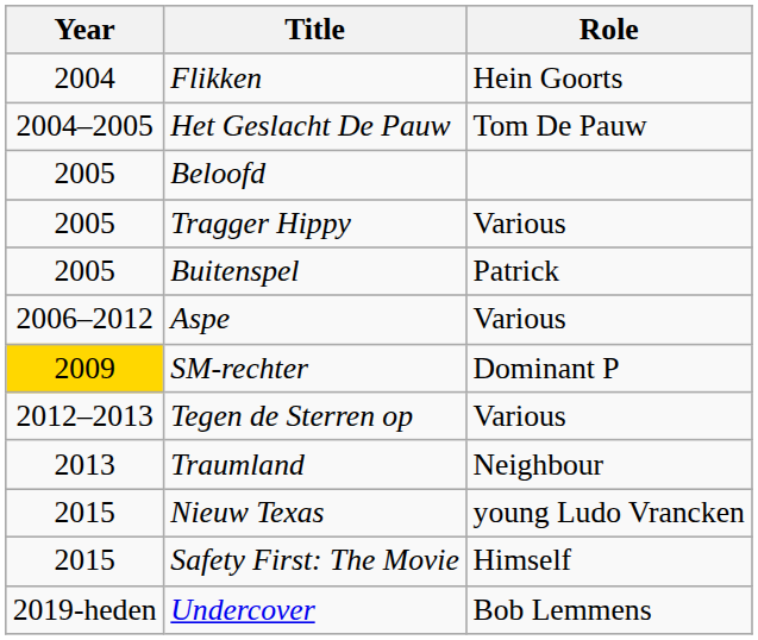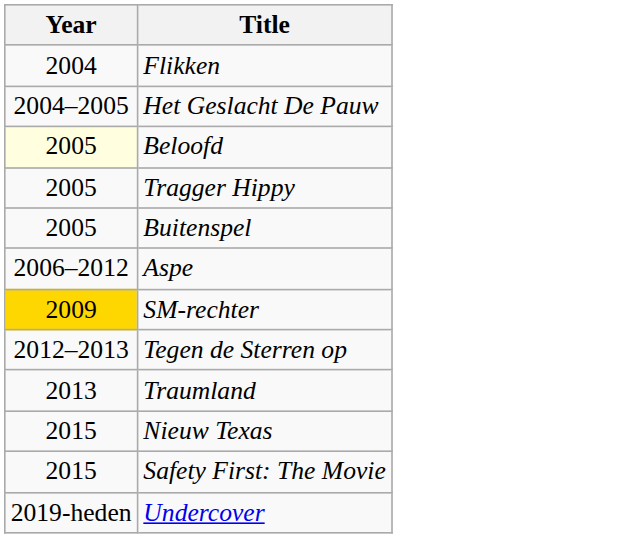 <table class="wikitable">
 <tr>
 <th>Year</th>
 <th>Title</th>
-<th>Role</th>
 </tr>
 <tr>
 <td align=center>2004</td>
 <td><em>Flikken</em></td>
-<td>Hein Goorts</td>
 </tr>
 <tr>
 <td align=center>2004–2005</td>
 <td><em>Het Geslacht De Pauw</em></td>
-<td>Tom De Pauw</td>
 </tr>
 <tr>
-<td align=center>2005</td>
+<td align=center style="background: lightyellow;">2005</td>
 <td><em>Beloofd</em></td>
-<td></td>
 </tr>
 <tr>
 <td align=center>2005</td>
 <td><em>Tragger Hippy</em></td>
-<td>Various</td>
 </tr>
 <tr>
 <td align=center>2005</td>
 <td><em>Buitenspel</em></td>
-<td>Patrick</td>
 </tr>
 <tr>
 <td align=center>2006–2012</td>
 <td><em>Aspe</em></td>
-<td>Various</td>
 </tr>
 <tr>
 <td align=center style="background: gold;">2009</td>
 <td><em>SM-rechter</em></td>
-<td>Dominant P</td>
 </tr>
 <tr>
 <td align=center>2012–2013</td>
 <td><em>Tegen de Sterren op</em></td>
-<td>Various</td>
 </tr>
 <tr>
 <td align=center>2013</td>
 <td><em>Traumland</em></td>
-<td>Neighbour</td>
 </tr>
 <tr>
 <td align=center>2015</td>
 <td><em>Nieuw Texas</em></td>
-<td>young Ludo Vrancken</td>
 </tr>
 <tr>
 <td align=center>2015</td>
 <td><em>Safety First: The Movie</em></td>
-<td>Himself</td>
 </tr>
 <tr>
 <td align=center>2019-heden</td>
 <td><em><a href='#'>Undercover</a></em></td>
-<td>Bob Lemmens</td>
 </tr>
 </table>
